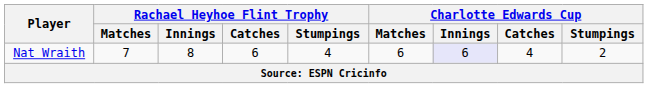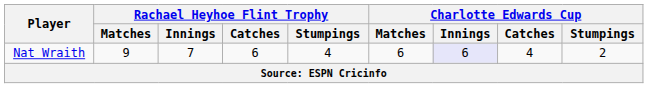 <table class="wikitable" style="text-align:center; width:55%;">
 <tr>
 <th rowspan=2>Player</th>
 <th colspan=4><a href='#'>Rachael Heyhoe Flint Trophy</a></th>
 <th colspan=4><a href='#'>Charlotte Edwards Cup</a></th>
 </tr>
 <tr>
 <th>Matches</th>
 <th>Innings</th>
 <th>Catches</th>
 <th>Stumpings</th>
 <th>Matches</th>
 <th>Innings</th>
 <th>Catches</th>
 <th>Stumpings</th>
 </tr>
 <tr>
 <td><a href='#'>Nat Wraith</a></td>
+<td>9</td>
 <td>7</td>
-<td>8</td>
 <td>6</td>
 <td>4</td>
 <td>6</td>
 <td style="background: lavender;">6</td>
 <td>4</td>
 <td>2</td>
 </tr>
 <tr>
 <th colspan="9"><small>Source: ESPN Cricinfo</small></th>
 </tr>
 </table>
